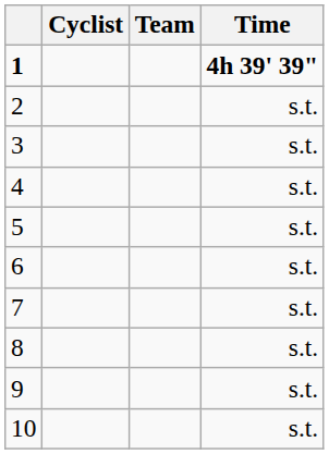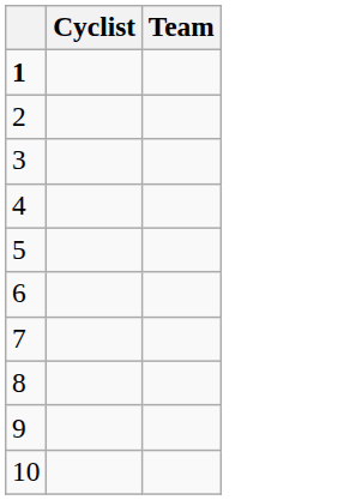 <table class="wikitable">
 <tr>
 <th></th>
 <th>Cyclist</th>
 <th>Team</th>
-<th>Time</th>
 </tr>
 <tr>
 <td><strong>1</strong></td>
 <td></td>
 <td><strong></strong></td>
-<td align="right"><strong>4h 39' 39"</strong></td>
 </tr>
 <tr>
 <td>2</td>
 <td></td>
 <td></td>
-<td align="right">s.t.</td>
 </tr>
 <tr>
 <td>3</td>
 <td></td>
 <td></td>
-<td align="right">s.t.</td>
 </tr>
 <tr>
 <td>4</td>
 <td></td>
 <td></td>
-<td align="right">s.t.</td>
 </tr>
 <tr>
 <td>5</td>
 <td></td>
 <td></td>
-<td align="right">s.t.</td>
 </tr>
 <tr>
 <td>6</td>
 <td></td>
 <td></td>
-<td align="right">s.t.</td>
 </tr>
 <tr>
 <td>7</td>
 <td></td>
 <td></td>
-<td align="right">s.t.</td>
 </tr>
 <tr>
 <td>8</td>
 <td></td>
 <td></td>
-<td align="right">s.t.</td>
 </tr>
 <tr>
 <td>9</td>
 <td></td>
 <td></td>
-<td align="right">s.t.</td>
 </tr>
 <tr>
 <td>10</td>
 <td></td>
 <td></td>
-<td align="right">s.t.</td>
 </tr>
 </table>
